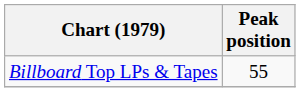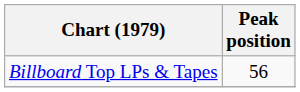 <table class="wikitable">
 <tr>
 <th>Chart (1979)</th>
 <th>Peak<br>position</th>
 </tr>
 <tr>
 <td><a href='#'><em>Billboard</em> Top LPs & Tapes</a></td>
-<td align="center">55</td>
+<td align="center">56</td>
 </tr>
 <tr>
 </tr>
 </table>
